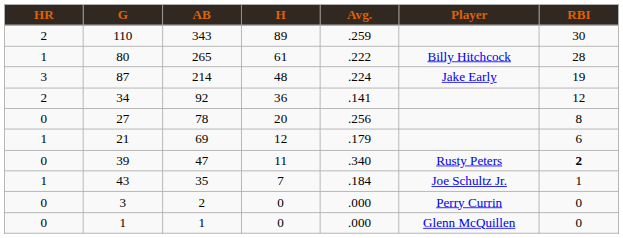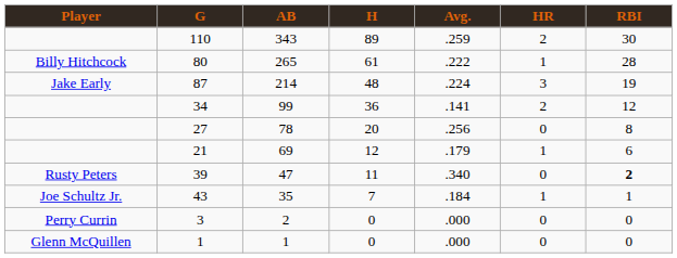 <table class="wikitable sortable">
 <tr>
-<th style="background:#312821;color:#de6108;" width="9%">HR</th>
+<th style="background:#312821;color:#de6108;" width="16%">Player</th>
 <th style="background:#312821;color:#de6108;" width="9%">G</th>
 <th style="background:#312821;color:#de6108;" width="9%">AB</th>
 <th style="background:#312821;color:#de6108;" width="9%">H</th>
 <th style="background:#312821;color:#de6108;" width="9%">Avg.</th>
-<th style="background:#312821;color:#de6108;" width="16%">Player</th>
+<th style="background:#312821;color:#de6108;" width="9%">HR</th>
 <th style="background:#312821;color:#de6108;" width="9%">RBI</th>
 </tr>
 <tr align="center">
-<td>2</td>
+<td></td>
 <td>110</td>
 <td>343</td>
 <td>89</td>
 <td>.259</td>
-<td></td>
+<td>2</td>
 <td>30</td>
 </tr>
 <tr align="center">
-<td>1</td>
+<td><a href='#'>Billy Hitchcock</a></td>
 <td>80</td>
 <td>265</td>
 <td>61</td>
 <td>.222</td>
-<td><a href='#'>Billy Hitchcock</a></td>
+<td>1</td>
 <td>28</td>
 </tr>
 <tr align="center">
-<td>3</td>
+<td><a href='#'>Jake Early</a></td>
 <td>87</td>
 <td>214</td>
 <td>48</td>
 <td>.224</td>
-<td><a href='#'>Jake Early</a></td>
+<td>3</td>
 <td>19</td>
 </tr>
 <tr align="center">
-<td>2</td>
+<td></td>
 <td>34</td>
-<td>92</td>
+<td>99</td>
 <td>36</td>
 <td>.141</td>
-<td></td>
+<td>2</td>
 <td>12</td>
 </tr>
 <tr align="center">
-<td>0</td>
+<td></td>
 <td>27</td>
 <td>78</td>
 <td>20</td>
 <td>.256</td>
-<td></td>
+<td>0</td>
 <td>8</td>
 </tr>
 <tr align="center">
-<td>1</td>
+<td></td>
 <td>21</td>
 <td>69</td>
 <td>12</td>
 <td>.179</td>
-<td></td>
+<td>1</td>
 <td>6</td>
 </tr>
 <tr align="center">
-<td>0</td>
+<td><a href='#'>Rusty Peters</a></td>
 <td>39</td>
 <td>47</td>
 <td>11</td>
 <td>.340</td>
-<td><a href='#'>Rusty Peters</a></td>
+<td>0</td>
 <td><strong>2</strong></td>
 </tr>
 <tr align="center">
-<td>1</td>
+<td><a href='#'>Joe Schultz Jr.</a></td>
 <td>43</td>
 <td>35</td>
 <td>7</td>
 <td>.184</td>
-<td><a href='#'>Joe Schultz Jr.</a></td>
+<td>1</td>
 <td>1</td>
 </tr>
 <tr align="center">
-<td>0</td>
+<td><a href='#'>Perry Currin</a></td>
 <td>3</td>
 <td>2</td>
 <td>0</td>
 <td>.000</td>
-<td><a href='#'>Perry Currin</a></td>
+<td>0</td>
 <td>0</td>
 </tr>
 <tr align="center">
-<td>0</td>
+<td><a href='#'>Glenn McQuillen</a></td>
 <td>1</td>
 <td>1</td>
 <td>0</td>
 <td>.000</td>
-<td><a href='#'>Glenn McQuillen</a></td>
+<td>0</td>
 <td>0</td>
 </tr>
 </table>
